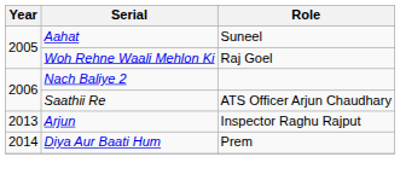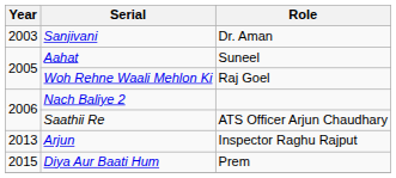 <table class = "wikitable sortable">
 <tr>
 <th>Year</th>
 <th>Serial</th>
 <th>Role</th>
+</tr>
+<tr>
+<td>2003</td>
+<td><em><a href='#'>Sanjivani</a></em></td>
+<td>Dr. Aman</td>
 </tr>
 <tr>
 <td rowspan= "2">2005</td>
 <td><em><a href='#'>Aahat</a></em></td>
 <td>Suneel</td>
 </tr>
 <tr>
 <td><em><a href='#'>Woh Rehne Waali Mehlon Ki</a></em></td>
 <td>Raj Goel</td>
 </tr>
 <tr>
 <td rowspan="2">2006</td>
 <td><em><a href='#'> Nach Baliye 2</a></em></td>
 </tr>
 <tr>
 <td><em>Saathii Re</em></td>
 <td>ATS Officer Arjun Chaudhary</td>
 </tr>
 <tr>
 <td>2013</td>
 <td><em><a href='#'> Arjun</a></em></td>
 <td>Inspector Raghu Rajput</td>
 </tr>
 <tr>
-<td>2014</td>
+<td>2015</td>
 <td><em><a href='#'>Diya Aur Baati Hum</a></em></td>
 <td>Prem</td>
 </tr>
 <tr>
 </tr>
 </table>
